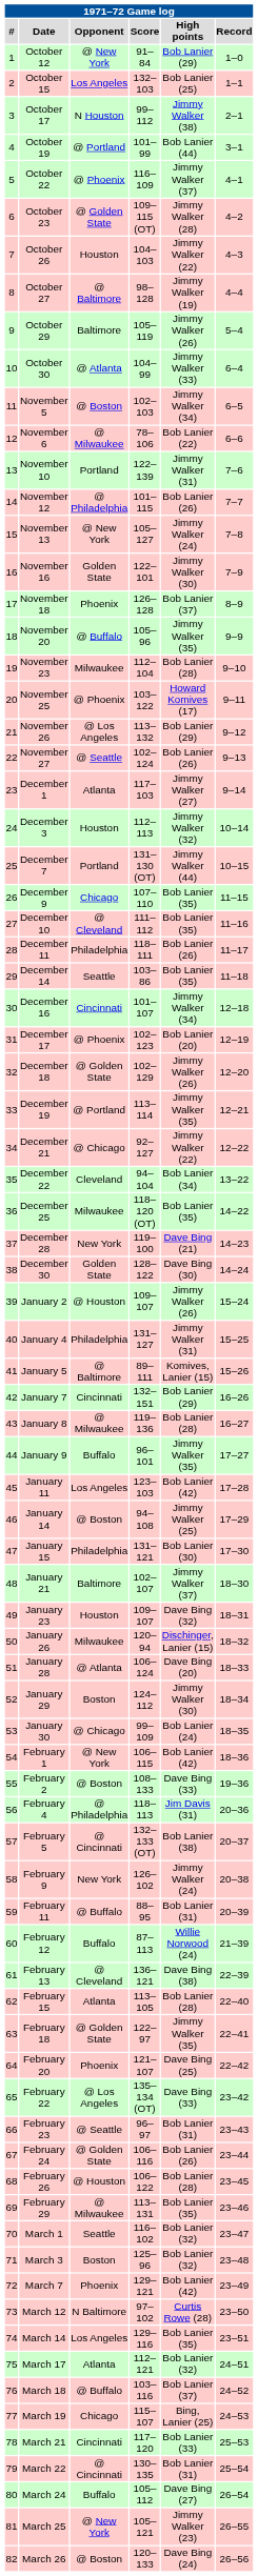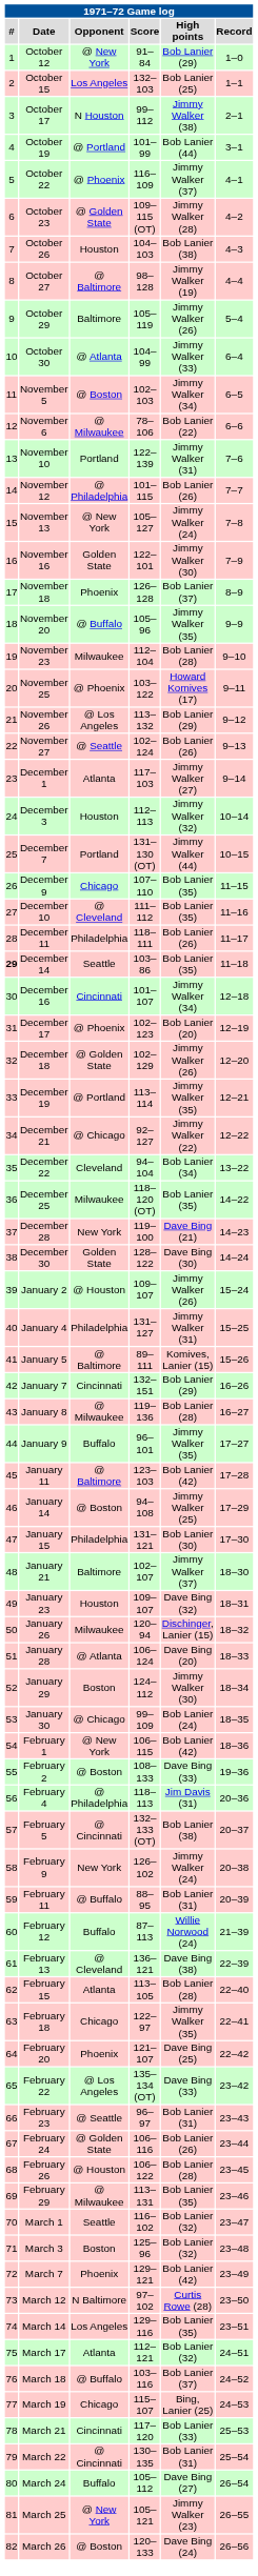 <table class="toccolours collapsible" width=50% style="clear:both; margin:1.5em auto; text-align:center">
 <tr>
 <th colspan=11 style="background:#00519a; color:white;">1971–72 Game log</th>
 </tr>
 <tr align="center" bgcolor="#dddddd">
 <td><strong>#</strong></td>
 <td><strong>Date</strong></td>
 <td><strong>Opponent</strong></td>
 <td><strong>Score</strong></td>
 <td><strong>High points</strong></td>
 <td><strong>Record</strong></td>
 </tr>
 <tr align="center" bgcolor="ccffcc">
 <td>1</td>
 <td>October 12</td>
 <td>@ <a href='#'>New York</a></td>
 <td>91–84</td>
 <td><a href='#'>Bob Lanier</a> (29)</td>
 <td>1–0</td>
 </tr>
 <tr align="center" bgcolor="ffcccc">
 <td>2</td>
 <td>October 15</td>
 <td><a href='#'>Los Angeles</a></td>
 <td>132–103</td>
 <td>Bob Lanier (25)</td>
 <td>1–1</td>
 </tr>
 <tr align="center" bgcolor="ccffcc">
 <td>3</td>
 <td>October 17</td>
 <td>N <a href='#'>Houston</a></td>
 <td>99–112</td>
 <td><a href='#'>Jimmy Walker</a> (38)</td>
 <td>2–1</td>
 </tr>
 <tr align="center" bgcolor="ccffcc">
 <td>4</td>
 <td>October 19</td>
 <td>@ <a href='#'>Portland</a></td>
 <td>101–99</td>
 <td>Bob Lanier (44)</td>
 <td>3–1</td>
 </tr>
 <tr align="center" bgcolor="ccffcc">
 <td>5</td>
 <td>October 22</td>
 <td>@ <a href='#'>Phoenix</a></td>
 <td>116–109</td>
 <td>Jimmy Walker (37)</td>
 <td>4–1</td>
 </tr>
 <tr align="center" bgcolor="ffcccc">
 <td>6</td>
 <td>October 23</td>
 <td>@ <a href='#'>Golden State</a></td>
 <td>109–115 (OT)</td>
 <td>Jimmy Walker (28)</td>
 <td>4–2</td>
 </tr>
 <tr align="center" bgcolor="ffcccc">
 <td>7</td>
 <td>October 26</td>
 <td>Houston</td>
 <td>104–103</td>
-<td>Jimmy Walker (22)</td>
+<td>Bob Lanier (38)</td>
 <td>4–3</td>
 </tr>
 <tr align="center" bgcolor="ffcccc">
 <td>8</td>
 <td>October 27</td>
 <td>@ <a href='#'>Baltimore</a></td>
 <td>98–128</td>
 <td>Jimmy Walker (19)</td>
 <td>4–4</td>
 </tr>
 <tr align="center" bgcolor="ccffcc">
 <td>9</td>
 <td>October 29</td>
 <td>Baltimore</td>
 <td>105–119</td>
 <td>Jimmy Walker (26)</td>
 <td>5–4</td>
 </tr>
 <tr align="center" bgcolor="ccffcc">
 <td>10</td>
 <td>October 30</td>
 <td>@ <a href='#'>Atlanta</a></td>
 <td>104–99</td>
 <td>Jimmy Walker (33)</td>
 <td>6–4</td>
 </tr>
 <tr align="center" bgcolor="ffcccc">
 <td>11</td>
 <td>November 5</td>
 <td>@ <a href='#'>Boston</a></td>
 <td>102–103</td>
 <td>Jimmy Walker (34)</td>
 <td>6–5</td>
 </tr>
 <tr align="center" bgcolor="ffcccc">
 <td>12</td>
 <td>November 6</td>
 <td>@ <a href='#'>Milwaukee</a></td>
 <td>78–106</td>
 <td>Bob Lanier (22)</td>
 <td>6–6</td>
 </tr>
 <tr align="center" bgcolor="ccffcc">
 <td>13</td>
 <td>November 10</td>
 <td>Portland</td>
 <td>122–139</td>
 <td>Jimmy Walker (31)</td>
 <td>7–6</td>
 </tr>
 <tr align="center" bgcolor="ffcccc">
 <td>14</td>
 <td>November 12</td>
 <td>@ <a href='#'>Philadelphia</a></td>
 <td>101–115</td>
 <td>Bob Lanier (26)</td>
 <td>7–7</td>
 </tr>
 <tr align="center" bgcolor="ffcccc">
 <td>15</td>
 <td>November 13</td>
 <td>@ New York</td>
 <td>105–127</td>
 <td>Jimmy Walker (24)</td>
 <td>7–8</td>
 </tr>
 <tr align="center" bgcolor="ffcccc">
 <td>16</td>
 <td>November 16</td>
 <td>Golden State</td>
 <td>122–101</td>
 <td>Jimmy Walker (30)</td>
 <td>7–9</td>
 </tr>
 <tr align="center" bgcolor="ccffcc">
 <td>17</td>
 <td>November 18</td>
 <td>Phoenix</td>
 <td>126–128</td>
 <td>Bob Lanier (37)</td>
 <td>8–9</td>
 </tr>
 <tr align="center" bgcolor="ccffcc">
 <td>18</td>
 <td>November 20</td>
 <td>@ <a href='#'>Buffalo</a></td>
 <td>105–96</td>
 <td>Jimmy Walker (35)</td>
 <td>9–9</td>
 </tr>
 <tr align="center" bgcolor="ffcccc">
 <td>19</td>
 <td>November 23</td>
 <td>Milwaukee</td>
 <td>112–104</td>
 <td>Bob Lanier (28)</td>
 <td>9–10</td>
 </tr>
 <tr align="center" bgcolor="ffcccc">
 <td>20</td>
 <td>November 25</td>
 <td>@ Phoenix</td>
 <td>103–122</td>
 <td><a href='#'>Howard Komives</a> (17)</td>
 <td>9–11</td>
 </tr>
 <tr align="center" bgcolor="ffcccc">
 <td>21</td>
 <td>November 26</td>
 <td>@ Los Angeles</td>
 <td>113–132</td>
 <td>Bob Lanier (29)</td>
 <td>9–12</td>
 </tr>
 <tr align="center" bgcolor="ffcccc">
 <td>22</td>
 <td>November 27</td>
 <td>@ <a href='#'>Seattle</a></td>
 <td>102–124</td>
 <td>Bob Lanier (26)</td>
 <td>9–13</td>
 </tr>
 <tr align="center" bgcolor="ffcccc">
 <td>23</td>
 <td>December 1</td>
 <td>Atlanta</td>
 <td>117–103</td>
 <td>Jimmy Walker (27)</td>
 <td>9–14</td>
 </tr>
 <tr align="center" bgcolor="ccffcc">
 <td>24</td>
 <td>December 3</td>
 <td>Houston</td>
 <td>112–113</td>
 <td>Jimmy Walker (32)</td>
 <td>10–14</td>
 </tr>
 <tr align="center" bgcolor="ffcccc">
 <td>25</td>
 <td>December 7</td>
 <td>Portland</td>
 <td>131–130 (OT)</td>
 <td>Jimmy Walker (44)</td>
 <td>10–15</td>
 </tr>
 <tr align="center" bgcolor="ccffcc">
 <td>26</td>
 <td>December 9</td>
 <td><a href='#'>Chicago</a></td>
 <td>107–110</td>
 <td>Bob Lanier (35)</td>
 <td>11–15</td>
 </tr>
 <tr align="center" bgcolor="ffcccc">
 <td>27</td>
 <td>December 10</td>
 <td>@ <a href='#'>Cleveland</a></td>
 <td>111–112</td>
 <td>Bob Lanier (35)</td>
 <td>11–16</td>
 </tr>
 <tr align="center" bgcolor="ffcccc">
 <td>28</td>
 <td>December 11</td>
 <td>Philadelphia</td>
 <td>118–111</td>
 <td>Bob Lanier (26)</td>
 <td>11–17</td>
 </tr>
 <tr align="center" bgcolor="ffcccc">
-<td>29</td>
+<td><strong>29</strong></td>
 <td>December 14</td>
 <td>Seattle</td>
 <td>103–86</td>
 <td>Bob Lanier (35)</td>
 <td>11–18</td>
 </tr>
 <tr align="center" bgcolor="ccffcc">
 <td>30</td>
 <td>December 16</td>
 <td><a href='#'>Cincinnati</a></td>
 <td>101–107</td>
 <td>Jimmy Walker (34)</td>
 <td>12–18</td>
 </tr>
 <tr align="center" bgcolor="ffcccc">
 <td>31</td>
 <td>December 17</td>
 <td>@ Phoenix</td>
 <td>102–123</td>
 <td>Bob Lanier (20)</td>
 <td>12–19</td>
 </tr>
 <tr align="center" bgcolor="ffcccc">
 <td>32</td>
 <td>December 18</td>
 <td>@ Golden State</td>
 <td>102–129</td>
 <td>Jimmy Walker (26)</td>
 <td>12–20</td>
 </tr>
 <tr align="center" bgcolor="ffcccc">
 <td>33</td>
 <td>December 19</td>
 <td>@ Portland</td>
 <td>113–114</td>
 <td>Jimmy Walker (35)</td>
 <td>12–21</td>
 </tr>
 <tr align="center" bgcolor="ffcccc">
 <td>34</td>
 <td>December 21</td>
 <td>@ Chicago</td>
 <td>92–127</td>
 <td>Jimmy Walker (22)</td>
 <td>12–22</td>
 </tr>
 <tr align="center" bgcolor="ccffcc">
 <td>35</td>
 <td>December 22</td>
 <td>Cleveland</td>
 <td>94–104</td>
 <td>Bob Lanier (34)</td>
 <td>13–22</td>
 </tr>
 <tr align="center" bgcolor="ccffcc">
 <td>36</td>
 <td>December 25</td>
 <td>Milwaukee</td>
 <td>118–120 (OT)</td>
 <td>Bob Lanier (35)</td>
 <td>14–22</td>
 </tr>
 <tr align="center" bgcolor="ffcccc">
 <td>37</td>
 <td>December 28</td>
 <td>New York</td>
 <td>119–100</td>
 <td><a href='#'>Dave Bing</a> (21)</td>
 <td>14–23</td>
 </tr>
 <tr align="center" bgcolor="ffcccc">
 <td>38</td>
 <td>December 30</td>
 <td>Golden State</td>
 <td>128–122</td>
 <td>Dave Bing (30)</td>
 <td>14–24</td>
 </tr>
 <tr align="center" bgcolor="ccffcc">
 <td>39</td>
 <td>January 2</td>
 <td>@ Houston</td>
 <td>109–107</td>
 <td>Jimmy Walker (26)</td>
 <td>15–24</td>
 </tr>
 <tr align="center" bgcolor="ffcccc">
 <td>40</td>
 <td>January 4</td>
 <td>Philadelphia</td>
 <td>131–127</td>
 <td>Jimmy Walker (31)</td>
 <td>15–25</td>
 </tr>
 <tr align="center" bgcolor="ffcccc">
 <td>41</td>
 <td>January 5</td>
 <td>@ Baltimore</td>
 <td>89–111</td>
 <td>Komives, Lanier (15)</td>
 <td>15–26</td>
 </tr>
 <tr align="center" bgcolor="ccffcc">
 <td>42</td>
 <td>January 7</td>
 <td>Cincinnati</td>
 <td>132–151</td>
 <td>Bob Lanier (29)</td>
 <td>16–26</td>
 </tr>
 <tr align="center" bgcolor="ffcccc">
 <td>43</td>
 <td>January 8</td>
 <td>@ Milwaukee</td>
 <td>119–136</td>
 <td>Bob Lanier (28)</td>
 <td>16–27</td>
 </tr>
 <tr align="center" bgcolor="ccffcc">
 <td>44</td>
 <td>January 9</td>
 <td>Buffalo</td>
 <td>96–101</td>
 <td>Jimmy Walker (35)</td>
 <td>17–27</td>
 </tr>
 <tr align="center" bgcolor="ffcccc">
 <td>45</td>
 <td>January 11</td>
-<td>Los Angeles</td>
+<td>@ <a href='#'>Baltimore</a></td>
 <td>123–103</td>
 <td>Bob Lanier (42)</td>
 <td>17–28</td>
 </tr>
 <tr align="center" bgcolor="ffcccc">
 <td>46</td>
 <td>January 14</td>
 <td>@ Boston</td>
 <td>94–108</td>
 <td>Jimmy Walker (25)</td>
 <td>17–29</td>
 </tr>
 <tr align="center" bgcolor="ffcccc">
 <td>47</td>
 <td>January 15</td>
 <td>Philadelphia</td>
 <td>131–121</td>
 <td>Bob Lanier (30)</td>
 <td>17–30</td>
 </tr>
 <tr align="center" bgcolor="ccffcc">
 <td>48</td>
 <td>January 21</td>
 <td>Baltimore</td>
 <td>102–107</td>
 <td>Jimmy Walker (37)</td>
 <td>18–30</td>
 </tr>
 <tr align="center" bgcolor="ffcccc">
 <td>49</td>
 <td>January 23</td>
 <td>Houston</td>
 <td>109–107</td>
 <td>Dave Bing (32)</td>
 <td>18–31</td>
 </tr>
 <tr align="center" bgcolor="ffcccc">
 <td>50</td>
 <td>January 26</td>
 <td>Milwaukee</td>
 <td>120–94</td>
 <td><a href='#'>Dischinger</a>, Lanier (15)</td>
 <td>18–32</td>
 </tr>
 <tr align="center" bgcolor="ffcccc">
 <td>51</td>
 <td>January 28</td>
 <td>@ Atlanta</td>
 <td>106–124</td>
 <td>Dave Bing (20)</td>
 <td>18–33</td>
 </tr>
 <tr align="center" bgcolor="ffcccc">
 <td>52</td>
 <td>January 29</td>
 <td>Boston</td>
 <td>124–112</td>
 <td>Jimmy Walker (30)</td>
 <td>18–34</td>
 </tr>
 <tr align="center" bgcolor="ffcccc">
 <td>53</td>
 <td>January 30</td>
 <td>@ Chicago</td>
 <td>99–109</td>
 <td>Bob Lanier (24)</td>
 <td>18–35</td>
 </tr>
 <tr align="center" bgcolor="ffcccc">
 <td>54</td>
 <td>February 1</td>
 <td>@ New York</td>
 <td>106–115</td>
 <td>Bob Lanier (42)</td>
 <td>18–36</td>
 </tr>
 <tr align="center" bgcolor="ccffcc">
 <td>55</td>
 <td>February 2</td>
 <td>@ Boston</td>
 <td>108–133</td>
 <td>Dave Bing (33)</td>
 <td>19–36</td>
 </tr>
 <tr align="center" bgcolor="ccffcc">
 <td>56</td>
 <td>February 4</td>
 <td>@ Philadelphia</td>
 <td>118–113</td>
 <td><a href='#'>Jim Davis</a> (31)</td>
 <td>20–36</td>
 </tr>
 <tr align="center" bgcolor="ffcccc">
 <td>57</td>
 <td>February 5</td>
 <td>@ Cincinnati</td>
 <td>132–133 (OT)</td>
 <td>Bob Lanier (38)</td>
 <td>20–37</td>
 </tr>
 <tr align="center" bgcolor="ffcccc">
 <td>58</td>
 <td>February 9</td>
 <td>New York</td>
 <td>126–102</td>
 <td>Jimmy Walker (24)</td>
 <td>20–38</td>
 </tr>
 <tr align="center" bgcolor="ffcccc">
 <td>59</td>
 <td>February 11</td>
 <td>@ Buffalo</td>
 <td>88–95</td>
 <td>Bob Lanier (31)</td>
 <td>20–39</td>
 </tr>
 <tr align="center" bgcolor="ccffcc">
 <td>60</td>
 <td>February 12</td>
 <td>Buffalo</td>
 <td>87–113</td>
 <td><a href='#'>Willie Norwood</a> (24)</td>
 <td>21–39</td>
 </tr>
 <tr align="center" bgcolor="ccffcc">
 <td>61</td>
 <td>February 13</td>
 <td>@ Cleveland</td>
 <td>136–121</td>
 <td>Dave Bing (38)</td>
 <td>22–39</td>
 </tr>
 <tr align="center" bgcolor="ffcccc">
 <td>62</td>
 <td>February 15</td>
 <td>Atlanta</td>
 <td>113–105</td>
 <td>Bob Lanier (28)</td>
 <td>22–40</td>
 </tr>
 <tr align="center" bgcolor="ffcccc">
 <td>63</td>
 <td>February 18</td>
-<td>@ Golden State</td>
+<td>Chicago</td>
 <td>122–97</td>
 <td>Jimmy Walker (35)</td>
 <td>22–41</td>
 </tr>
 <tr align="center" bgcolor="ffcccc">
 <td>64</td>
 <td>February 20</td>
 <td>Phoenix</td>
 <td>121–107</td>
 <td>Dave Bing (25)</td>
 <td>22–42</td>
 </tr>
 <tr align="center" bgcolor="ccffcc">
 <td>65</td>
 <td>February 22</td>
 <td>@ Los Angeles</td>
 <td>135–134 (OT)</td>
 <td>Dave Bing (33)</td>
 <td>23–42</td>
 </tr>
 <tr align="center" bgcolor="ffcccc">
 <td>66</td>
 <td>February 23</td>
 <td>@ Seattle</td>
 <td>96–97</td>
 <td>Bob Lanier (31)</td>
 <td>23–43</td>
 </tr>
 <tr align="center" bgcolor="ffcccc">
 <td>67</td>
 <td>February 24</td>
 <td>@ Golden State</td>
 <td>106–116</td>
 <td>Bob Lanier (26)</td>
 <td>23–44</td>
 </tr>
 <tr align="center" bgcolor="ffcccc">
 <td>68</td>
 <td>February 26</td>
 <td>@ Houston</td>
 <td>106–122</td>
 <td>Bob Lanier (28)</td>
 <td>23–45</td>
 </tr>
 <tr align="center" bgcolor="ffcccc">
 <td>69</td>
 <td>February 29</td>
 <td>@ Milwaukee</td>
 <td>113–131</td>
 <td>Bob Lanier (35)</td>
 <td>23–46</td>
 </tr>
 <tr align="center" bgcolor="ffcccc">
 <td>70</td>
 <td>March 1</td>
 <td>Seattle</td>
 <td>116–102</td>
 <td>Bob Lanier (32)</td>
 <td>23–47</td>
 </tr>
 <tr align="center" bgcolor="ffcccc">
 <td>71</td>
 <td>March 3</td>
 <td>Boston</td>
 <td>125–96</td>
 <td>Bob Lanier (32)</td>
 <td>23–48</td>
 </tr>
 <tr align="center" bgcolor="ffcccc">
 <td>72</td>
 <td>March 7</td>
 <td>Phoenix</td>
 <td>129–121</td>
 <td>Bob Lanier (42)</td>
 <td>23–49</td>
 </tr>
 <tr align="center" bgcolor="ffcccc">
 <td>73</td>
 <td>March 12</td>
 <td>N Baltimore</td>
 <td>97–102</td>
 <td><a href='#'>Curtis Rowe</a> (28)</td>
 <td>23–50</td>
 </tr>
 <tr align="center" bgcolor="ffcccc">
 <td>74</td>
 <td>March 14</td>
 <td>Los Angeles</td>
 <td>129–116</td>
 <td>Bob Lanier (35)</td>
 <td>23–51</td>
 </tr>
 <tr align="center" bgcolor="ccffcc">
 <td>75</td>
 <td>March 17</td>
 <td>Atlanta</td>
 <td>112–121</td>
 <td>Bob Lanier (32)</td>
 <td>24–51</td>
 </tr>
 <tr align="center" bgcolor="ffcccc">
 <td>76</td>
 <td>March 18</td>
 <td>@ Buffalo</td>
 <td>103–116</td>
 <td>Bob Lanier (37)</td>
 <td>24–52</td>
 </tr>
 <tr align="center" bgcolor="ffcccc">
 <td>77</td>
 <td>March 19</td>
 <td>Chicago</td>
 <td>115–107</td>
 <td>Bing, Lanier (25)</td>
 <td>24–53</td>
 </tr>
 <tr align="center" bgcolor="ccffcc">
 <td>78</td>
 <td>March 21</td>
 <td>Cincinnati</td>
 <td>117–120</td>
 <td>Bob Lanier (33)</td>
 <td>25–53</td>
 </tr>
 <tr align="center" bgcolor="ffcccc">
 <td>79</td>
 <td>March 22</td>
 <td>@ Cincinnati</td>
 <td>130–135</td>
 <td>Bob Lanier (31)</td>
 <td>25–54</td>
 </tr>
 <tr align="center" bgcolor="ccffcc">
 <td>80</td>
 <td>March 24</td>
 <td>Buffalo</td>
 <td>105–112</td>
 <td>Dave Bing (27)</td>
 <td>26–54</td>
 </tr>
 <tr align="center" bgcolor="ffcccc">
 <td>81</td>
 <td>March 25</td>
 <td>@ <a href='#'>New York</a></td>
 <td>105–121</td>
 <td>Jimmy Walker (23)</td>
 <td>26–55</td>
 </tr>
 <tr align="center" bgcolor="ffcccc">
 <td>82</td>
 <td>March 26</td>
 <td>@ Boston</td>
 <td>120–133</td>
 <td>Dave Bing (24)</td>
 <td>26–56</td>
 </tr>
 </table>
